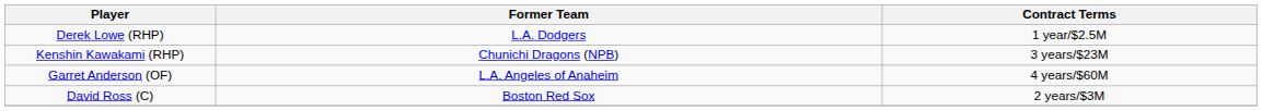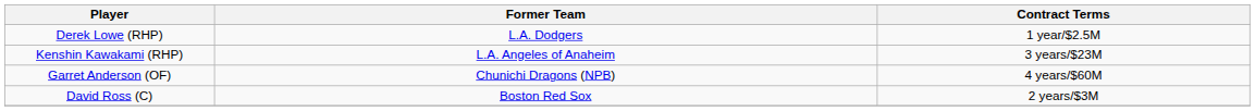 <table class="wikitable" style="text-align:center;">
 <tr>
 <th width="5%">Player</th>
 <th width="16%">Former Team</th>
 <th width="9%">Contract Terms</th>
 </tr>
 <tr>
 <td><a href='#'>Derek Lowe</a> (RHP)</td>
 <td><a href='#'>L.A. Dodgers</a></td>
 <td>1 year/$2.5M</td>
 </tr>
 <tr>
 <td><a href='#'>Kenshin Kawakami</a> (RHP)</td>
-<td><a href='#'>Chunichi Dragons</a> (<a href='#'>NPB</a>)</td>
+<td><a href='#'>L.A. Angeles of Anaheim</a></td>
 <td>3 years/$23M</td>
 </tr>
 <tr>
 <td><a href='#'>Garret Anderson</a> (OF)</td>
-<td><a href='#'>L.A. Angeles of Anaheim</a></td>
+<td><a href='#'>Chunichi Dragons</a> (<a href='#'>NPB</a>)</td>
 <td>4 years/$60M</td>
 </tr>
 <tr>
 <td><a href='#'>David Ross</a> (C)</td>
 <td><a href='#'>Boston Red Sox</a></td>
 <td>2 years/$3M</td>
 </tr>
 <tr>
 </tr>
 </table>
